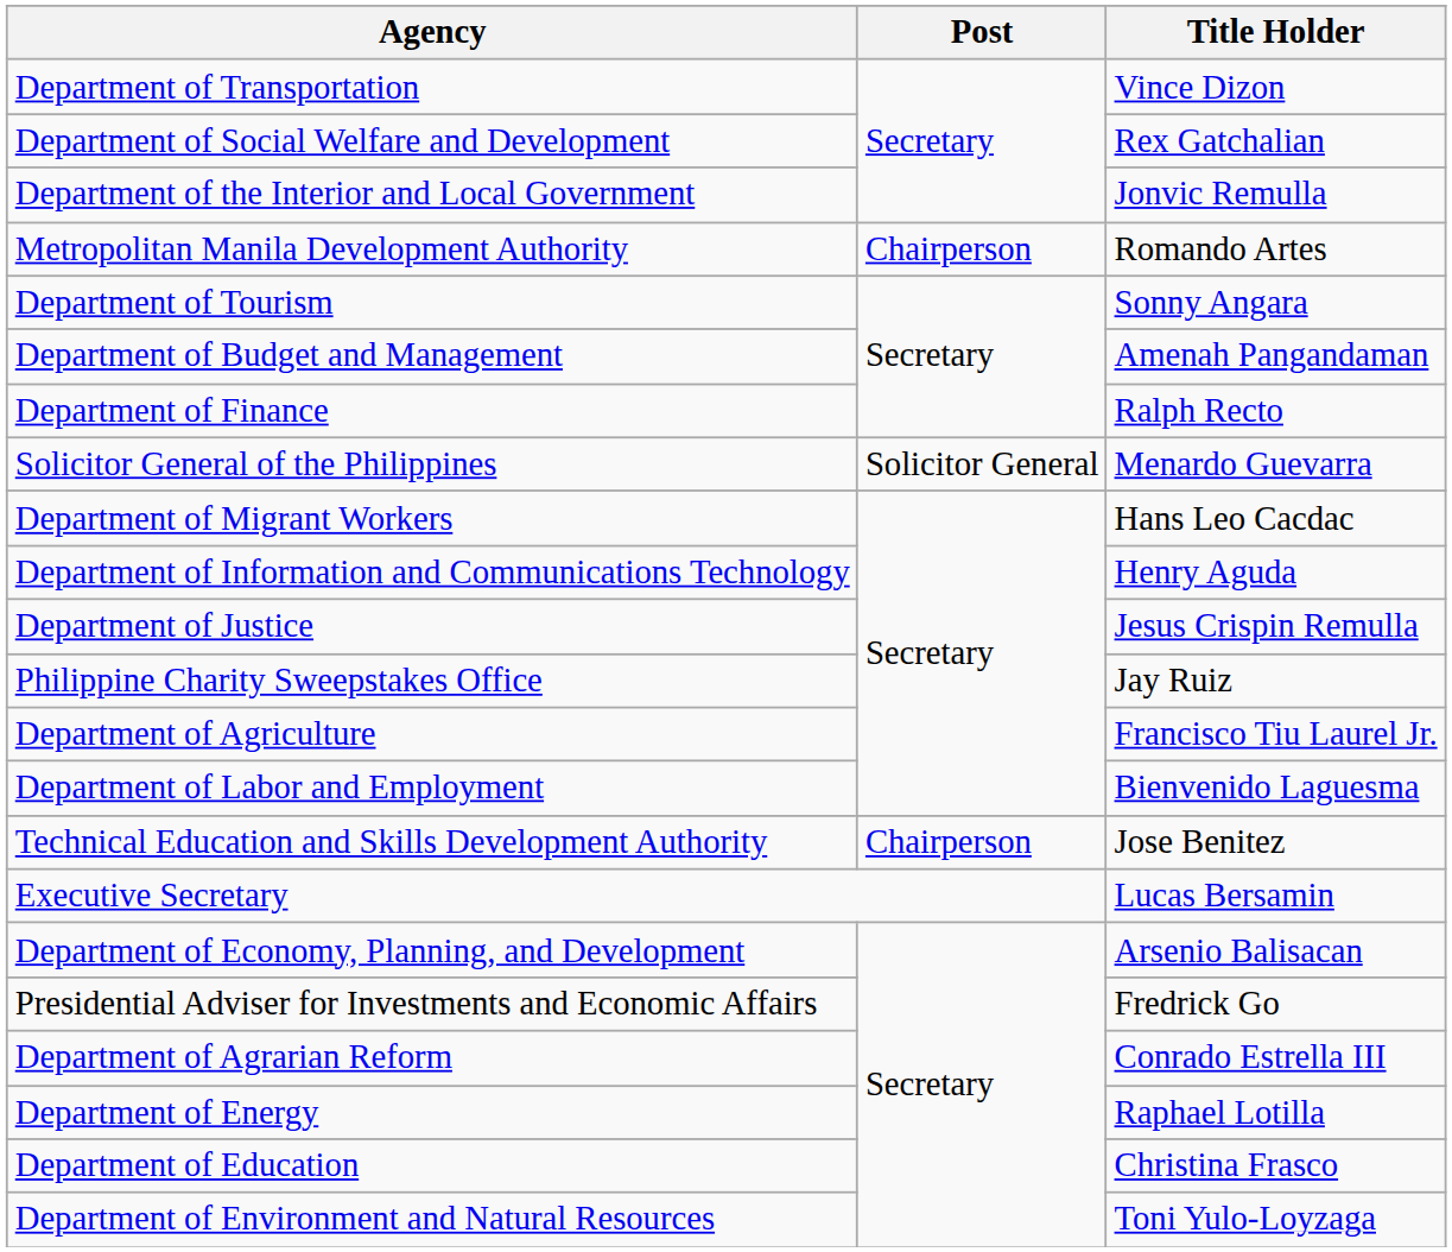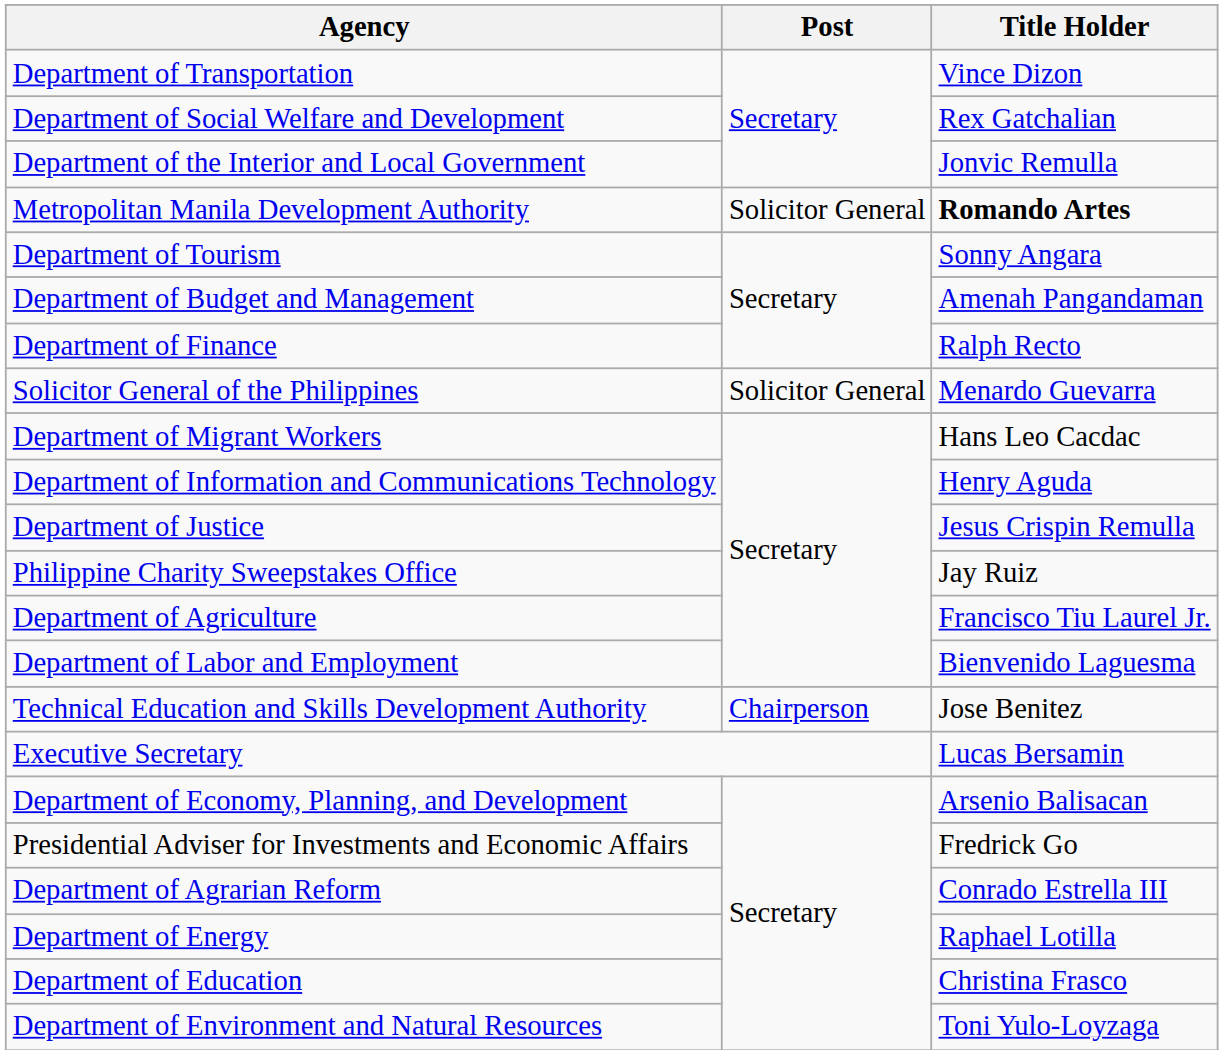 <table class="wikitable mw-collapsible" style="margin-left:auto; margin-right:auto;">
 <tr>
 <th>Agency</th>
 <th>Post</th>
 <th>Title Holder</th>
 </tr>
 <tr>
 <td><a href='#'>Department of Transportation</a></td>
 <td rowspan="3"><a href='#'>Secretary</a></td>
 <td><a href='#'>Vince Dizon</a></td>
 </tr>
 <tr>
 <td><a href='#'>Department of Social Welfare and Development</a></td>
 <td><a href='#'>Rex Gatchalian</a></td>
 </tr>
 <tr>
 <td><a href='#'>Department of the Interior and Local Government</a></td>
 <td><a href='#'>Jonvic Remulla</a></td>
 </tr>
 <tr>
 <td><a href='#'>Metropolitan Manila Development Authority</a></td>
-<td><a href='#'>Chairperson</a></td>
-<td>Romando Artes</td>
+<td>Solicitor General</td>
+<td><strong>Romando Artes</strong></td>
 </tr>
 <tr>
 <td><a href='#'>Department of Tourism</a></td>
 <td rowspan="3">Secretary</td>
 <td><a href='#'>Sonny Angara</a></td>
 </tr>
 <tr>
 <td><a href='#'>Department of Budget and Management</a></td>
 <td><a href='#'>Amenah Pangandaman</a></td>
 </tr>
 <tr>
 <td><a href='#'>Department of Finance</a></td>
 <td><a href='#'>Ralph Recto</a></td>
 </tr>
 <tr>
 <td><a href='#'>Solicitor General of the Philippines</a></td>
 <td>Solicitor General</td>
 <td><a href='#'>Menardo Guevarra</a></td>
 </tr>
 <tr>
 <td><a href='#'>Department of Migrant Workers</a></td>
 <td rowspan="6">Secretary</td>
 <td>Hans Leo Cacdac</td>
 </tr>
 <tr>
 <td><a href='#'>Department of Information and Communications Technology</a></td>
 <td><a href='#'>Henry Aguda</a></td>
 </tr>
 <tr>
 <td><a href='#'>Department of Justice</a></td>
 <td><a href='#'>Jesus Crispin Remulla</a></td>
 </tr>
 <tr>
 <td><a href='#'>Philippine Charity Sweepstakes Office</a></td>
 <td>Jay Ruiz</td>
 </tr>
 <tr>
 <td><a href='#'>Department of Agriculture</a></td>
 <td><a href='#'>Francisco Tiu Laurel Jr.</a></td>
 </tr>
 <tr>
 <td><a href='#'>Department of Labor and Employment</a></td>
 <td><a href='#'>Bienvenido Laguesma</a></td>
 </tr>
 <tr>
 <td><a href='#'>Technical Education and Skills Development Authority</a></td>
 <td><a href='#'>Chairperson</a></td>
 <td>Jose Benitez</td>
 </tr>
 <tr>
 <td colspan="2"><a href='#'>Executive Secretary</a></td>
 <td><a href='#'>Lucas Bersamin</a></td>
 </tr>
 <tr>
 <td><a href='#'>Department of Economy, Planning, and Development</a></td>
 <td rowspan="6">Secretary</td>
 <td><a href='#'>Arsenio Balisacan</a></td>
 </tr>
 <tr>
 <td>Presidential Adviser for Investments and Economic Affairs</td>
 <td>Fredrick Go</td>
 </tr>
 <tr>
 <td><a href='#'>Department of Agrarian Reform</a></td>
 <td><a href='#'>Conrado Estrella III</a></td>
 </tr>
 <tr>
 <td><a href='#'>Department of Energy</a></td>
 <td><a href='#'>Raphael Lotilla</a></td>
 </tr>
 <tr>
 <td><a href='#'>Department of Education</a></td>
 <td><a href='#'>Christina Frasco</a></td>
 </tr>
 <tr>
 <td><a href='#'>Department of Environment and Natural Resources</a></td>
 <td><a href='#'>Toni Yulo-Loyzaga</a></td>
 </tr>
 </table>
